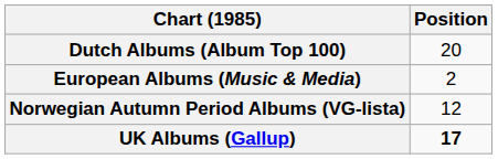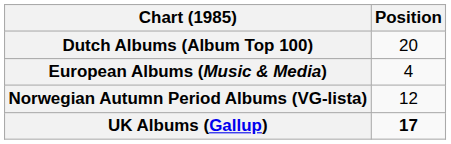 <table class="wikitable sortable plainrowheaders" style="text-align:center">
 <tr>
 <th scope="col">Chart (1985)</th>
 <th scope="col">Position</th>
 </tr>
 <tr>
 <th scope="row">Dutch Albums (Album Top 100)</th>
 <td>20</td>
 </tr>
 <tr>
 <th scope="row">European Albums (<em>Music & Media</em>)</th>
-<td>2</td>
+<td>4</td>
 </tr>
 <tr>
 <th scope="row">Norwegian Autumn Period Albums (VG-lista)</th>
 <td>12</td>
 </tr>
 <tr>
 <th scope="row">UK Albums (<a href='#'>Gallup</a>)</th>
 <td><strong>17</strong></td>
 </tr>
 </table>
